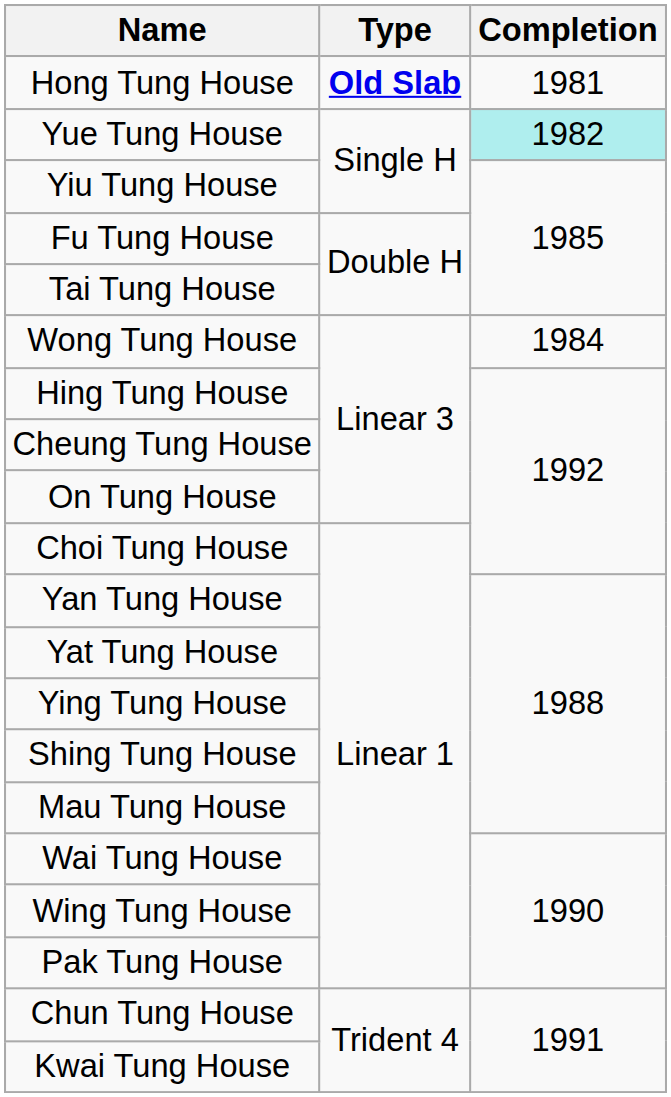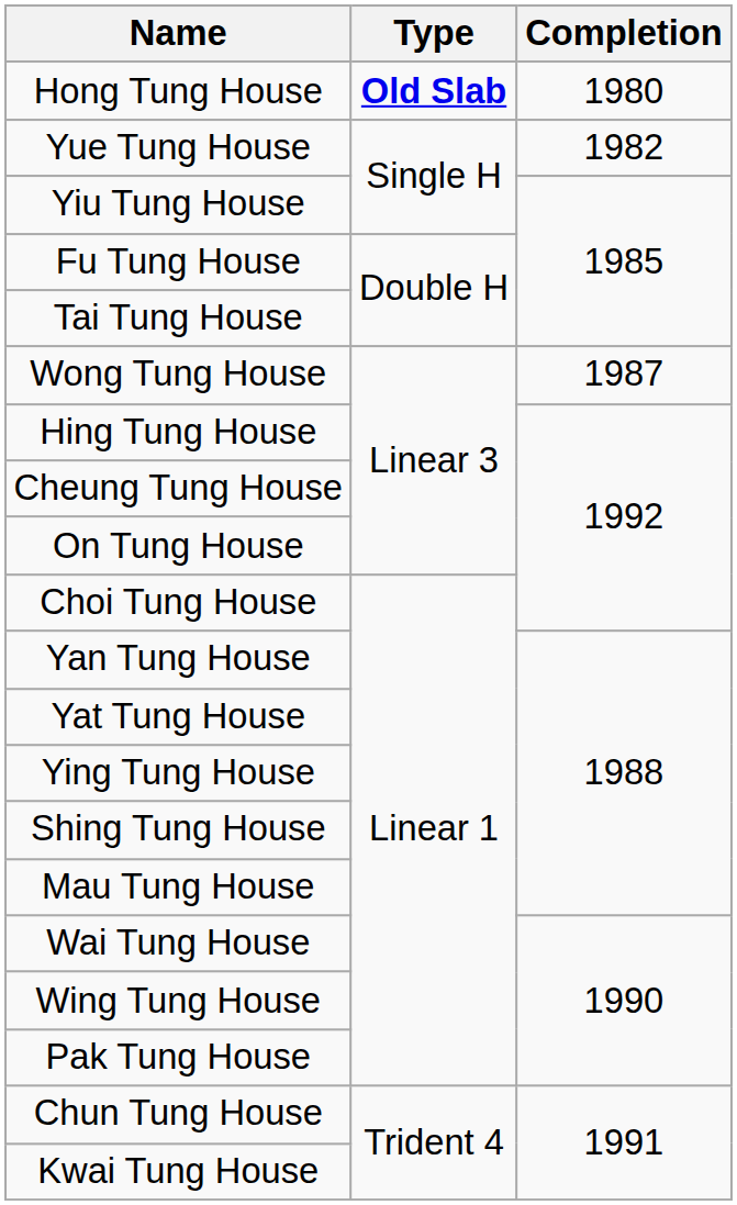 <table class="wikitable" style="text-align: center">
 <tr>
 <th>Name</th>
 <th>Type</th>
 <th>Completion</th>
 </tr>
 <tr>
 <td>Hong Tung House</td>
 <td><strong><a href='#'>Old Slab</a></strong></td>
-<td>1981</td>
+<td>1980</td>
 </tr>
 <tr>
 <td>Yue Tung House</td>
 <td rowspan="2">Single H</td>
-<td style="background: paleturquoise;">1982</td>
+<td>1982</td>
 </tr>
 <tr>
 <td>Yiu Tung House</td>
 <td rowspan="3">1985</td>
 </tr>
 <tr>
 <td>Fu Tung House</td>
 <td rowspan="2">Double H</td>
 </tr>
 <tr>
 <td>Tai Tung House</td>
 </tr>
 <tr>
 <td>Wong Tung House</td>
 <td rowspan="4">Linear 3</td>
-<td>1984</td>
+<td>1987</td>
 </tr>
 <tr>
 <td>Hing Tung House</td>
 <td rowspan="4">1992</td>
 </tr>
 <tr>
 <td>Cheung Tung House</td>
 </tr>
 <tr>
 <td>On Tung House</td>
 </tr>
 <tr>
 <td>Choi Tung House</td>
 <td rowspan="9">Linear 1</td>
 </tr>
 <tr>
 <td>Yan Tung House</td>
 <td rowspan="5">1988</td>
 </tr>
 <tr>
 <td>Yat Tung House</td>
 </tr>
 <tr>
 <td>Ying Tung House</td>
 </tr>
 <tr>
 <td>Shing Tung House</td>
 </tr>
 <tr>
 <td>Mau Tung House</td>
 </tr>
 <tr>
 <td>Wai Tung House</td>
 <td rowspan="3">1990</td>
 </tr>
 <tr>
 <td>Wing Tung House</td>
 </tr>
 <tr>
 <td>Pak Tung House</td>
 </tr>
 <tr>
 <td>Chun Tung House</td>
 <td rowspan="2">Trident 4</td>
 <td rowspan="2">1991</td>
 </tr>
 <tr>
 <td>Kwai Tung House</td>
 </tr>
 <tr>
 </tr>
 </table>
